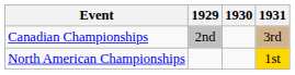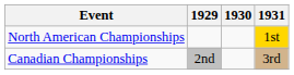 <table class="wikitable">
 <tr>
 <th>Event</th>
 <th>1929</th>
 <th>1930</th>
 <th>1931</th>
 </tr>
 <tr>
+<td><a href='#'>North American Championships</a></td>
+<td></td>
+<td></td>
+<td align="center" bgcolor="gold">1st</td>
+</tr>
+<tr>
 <td><a href='#'>Canadian Championships</a></td>
 <td align="center" bgcolor="silver">2nd</td>
 <td></td>
 <td align="center" bgcolor="tan">3rd</td>
 </tr>
-<tr>
-<td><a href='#'>North American Championships</a></td>
-<td></td>
-<td></td>
-<td align="center" bgcolor="gold">1st</td>
-</tr>
 </table>
